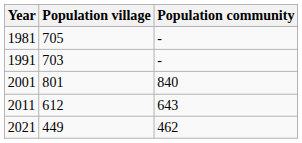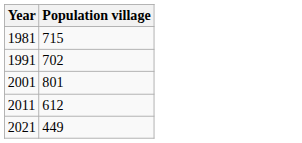 <table class=wikitable>
 <tr>
 <th>Year</th>
 <th>Population village</th>
-<th>Population community</th>
 </tr>
 <tr>
 <td>1981</td>
-<td>705</td>
-<td>-</td>
+<td>715</td>
 </tr>
 <tr>
 <td>1991</td>
-<td>703</td>
-<td>-</td>
+<td>702</td>
 </tr>
 <tr>
 <td>2001</td>
 <td>801</td>
-<td>840</td>
 </tr>
 <tr>
 <td>2011</td>
 <td>612</td>
-<td>643</td>
 </tr>
 <tr>
 <td>2021</td>
 <td>449</td>
-<td>462</td>
 </tr>
 </table>
